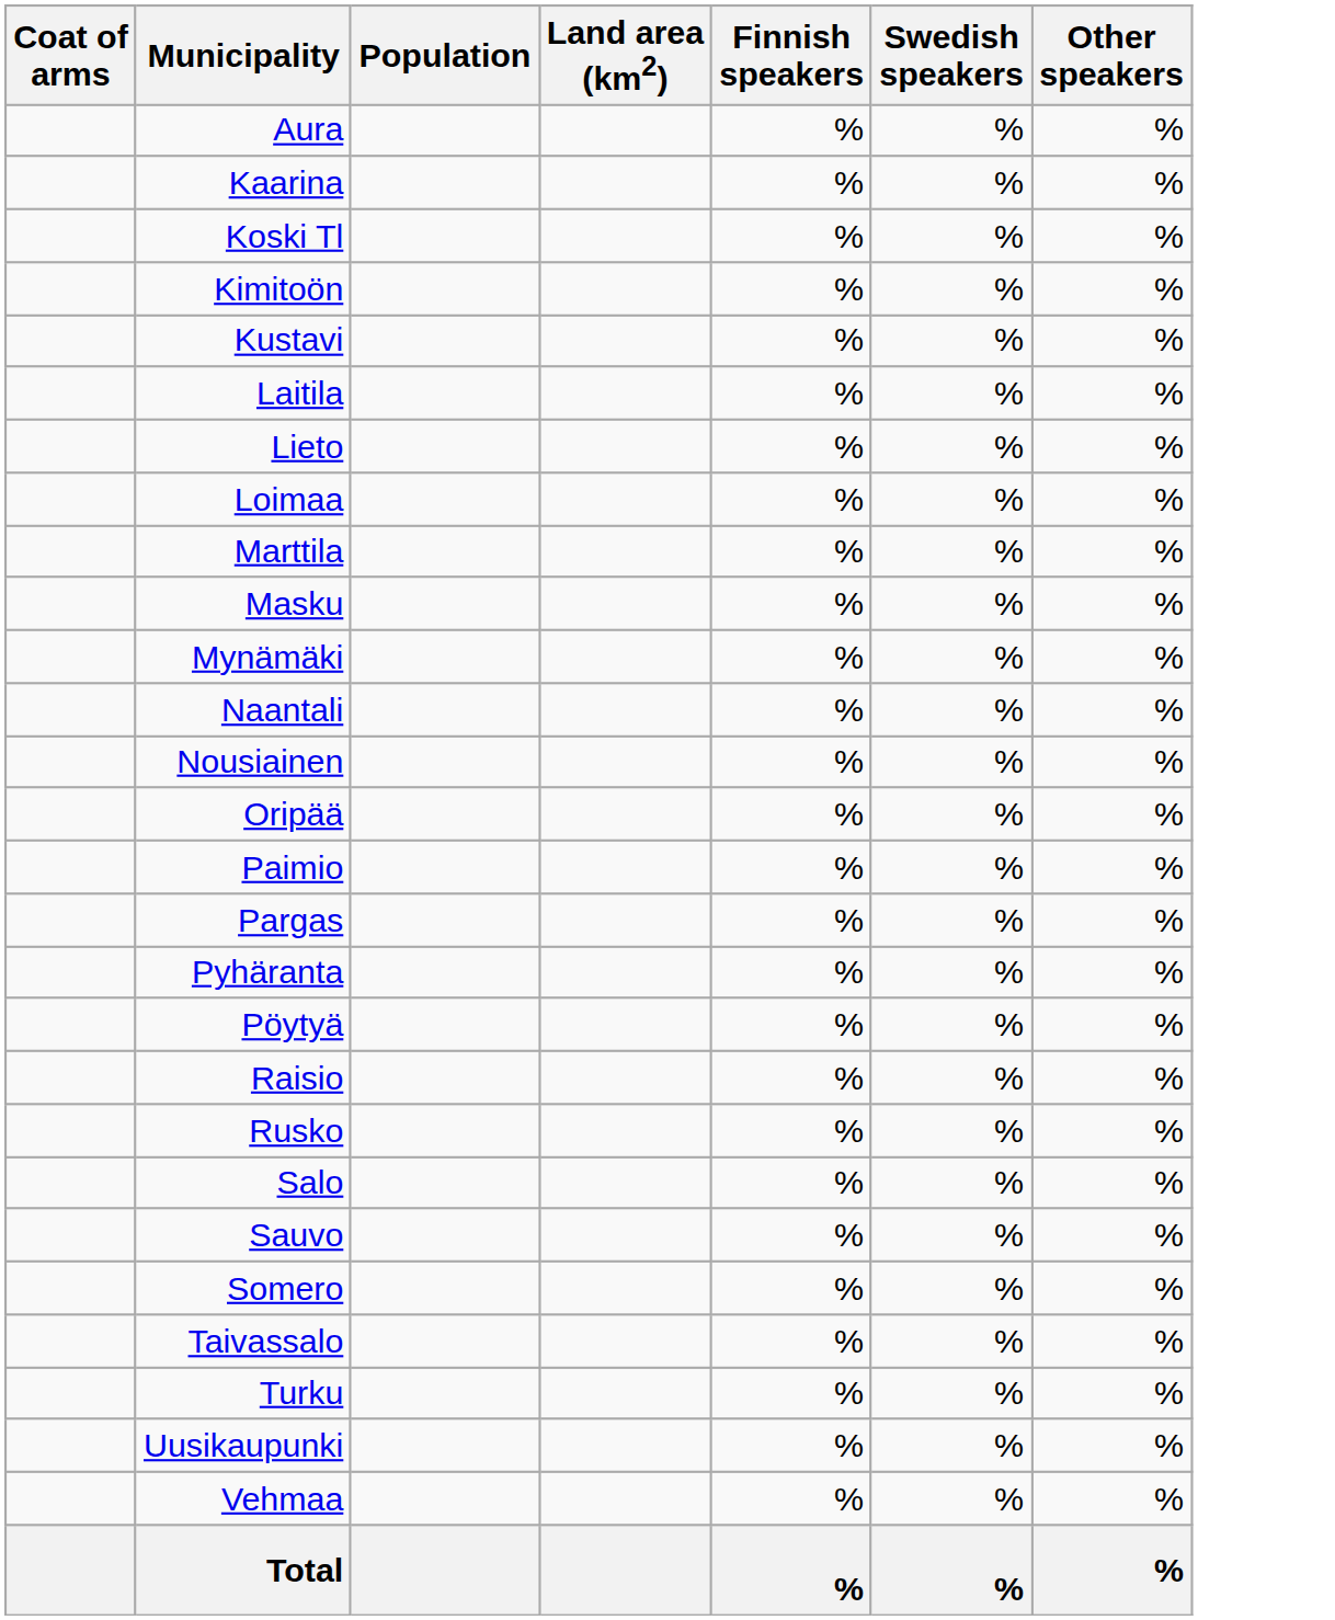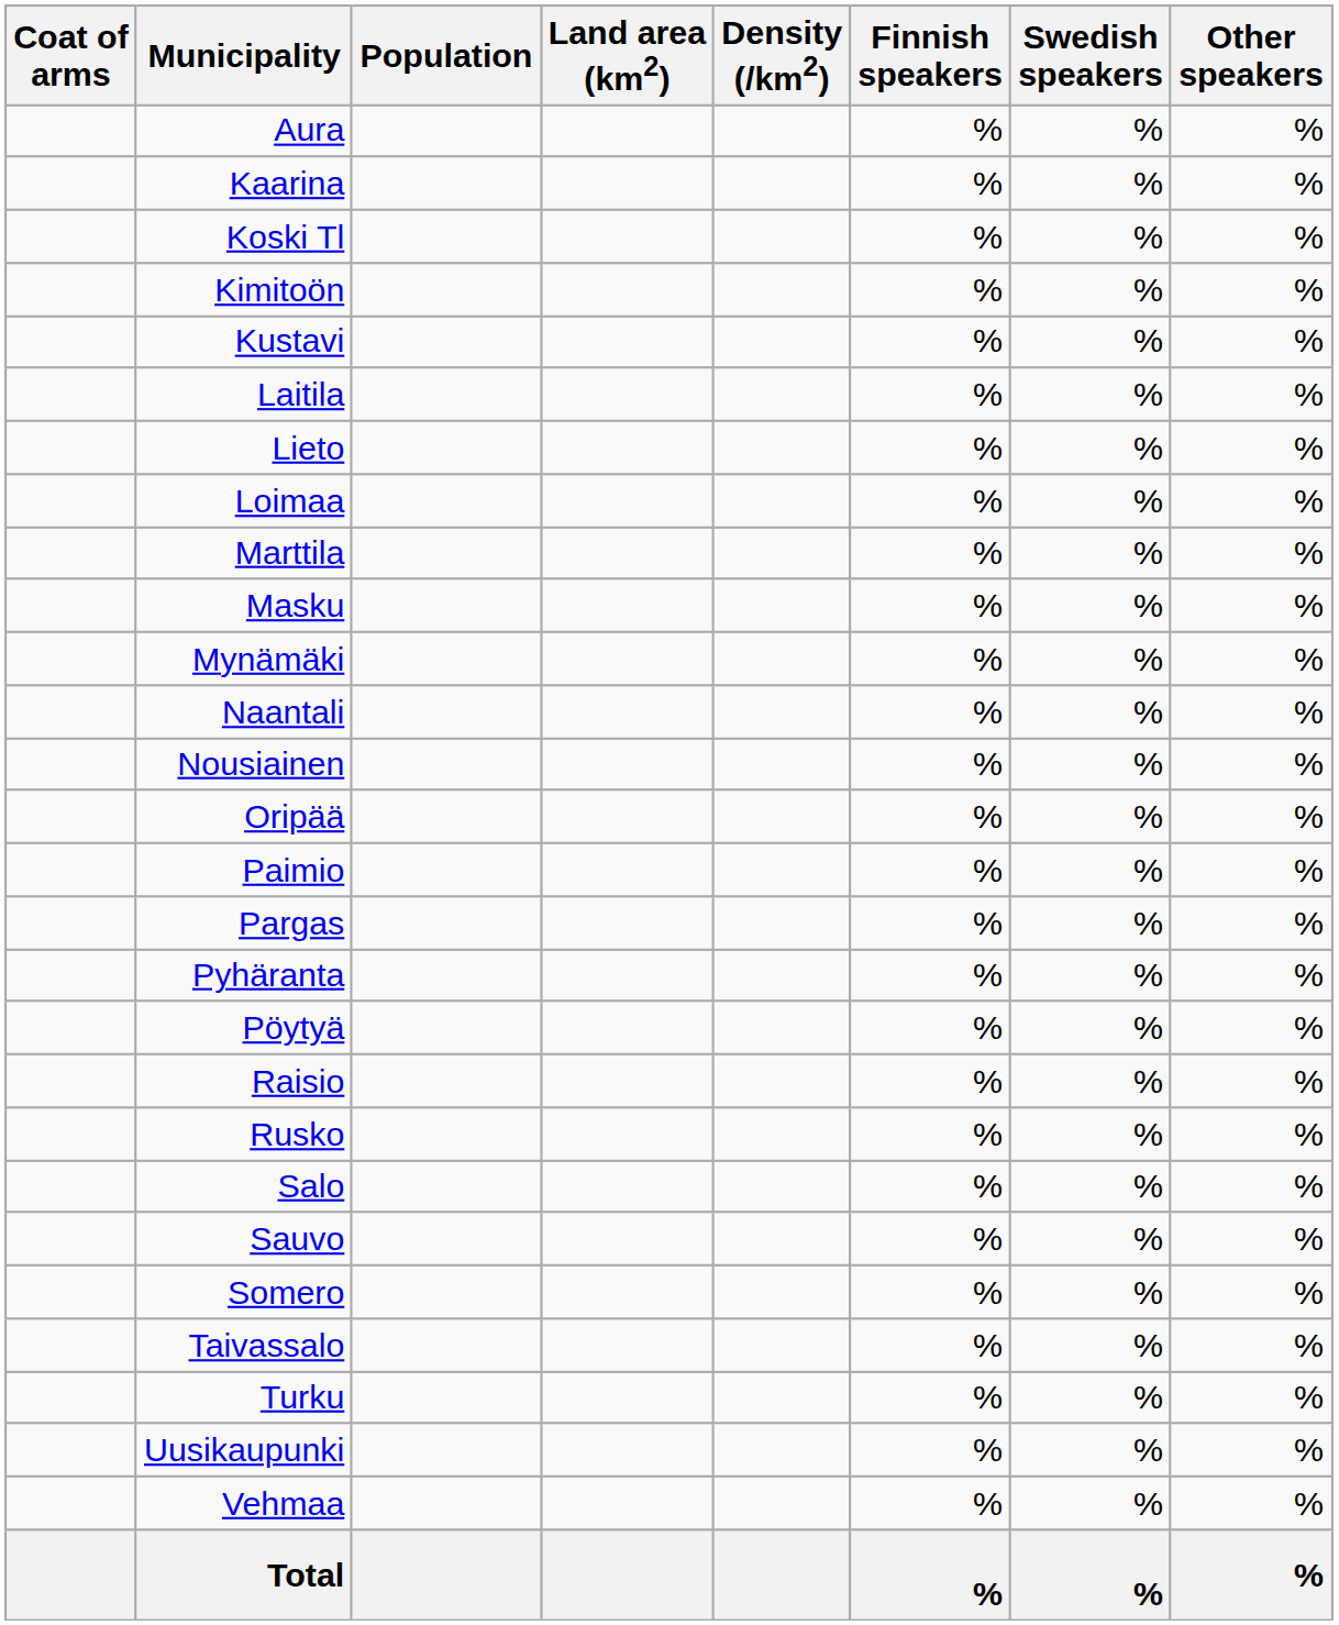 <table class="wikitable sortable" style="font-size: 90%; text-align: right; line-height: normal">
 <tr>
 <th class="unsortable">Coat of<br>arms</th>
 <th>Municipality</th>
 <th>Population</th>
 <th>Land area<br>(km<sup>2</sup>)</th>
+<th>Density<br>(/km<sup>2</sup>)</th>
 <th>Finnish<br>speakers</th>
 <th>Swedish<br>speakers</th>
 <th>Other<br>speakers</th>
 </tr>
 <tr>
 <td></td>
 <td><a href='#'>Aura</a></td>
+<td></td>
 <td></td>
 <td></td>
 <td> %</td>
 <td> %</td>
 <td> %</td>
 </tr>
 <tr>
 <td></td>
 <td><a href='#'>Kaarina</a></td>
 <td></td>
 <td></td>
+<td></td>
 <td> %</td>
 <td> %</td>
 <td> %</td>
 </tr>
 <tr>
 <td></td>
 <td><a href='#'>Koski Tl</a></td>
+<td></td>
 <td></td>
 <td></td>
 <td> %</td>
 <td> %</td>
 <td> %</td>
 </tr>
 <tr>
 <td></td>
 <td><a href='#'>Kimitoön</a></td>
 <td></td>
 <td></td>
+<td></td>
 <td> %</td>
 <td> %</td>
 <td> %</td>
 </tr>
 <tr>
 <td></td>
 <td><a href='#'>Kustavi</a></td>
+<td></td>
 <td></td>
 <td></td>
 <td> %</td>
 <td> %</td>
 <td> %</td>
 </tr>
 <tr>
 <td></td>
 <td><a href='#'>Laitila</a></td>
 <td></td>
 <td></td>
+<td></td>
 <td> %</td>
 <td> %</td>
 <td> %</td>
 </tr>
 <tr>
 <td></td>
 <td><a href='#'>Lieto</a></td>
+<td></td>
 <td></td>
 <td></td>
 <td> %</td>
 <td> %</td>
 <td> %</td>
 </tr>
 <tr>
 <td></td>
 <td><a href='#'>Loimaa</a></td>
 <td></td>
 <td></td>
+<td></td>
 <td> %</td>
 <td> %</td>
 <td> %</td>
 </tr>
 <tr>
 <td></td>
 <td><a href='#'>Marttila</a></td>
+<td></td>
 <td></td>
 <td></td>
 <td> %</td>
 <td> %</td>
 <td> %</td>
 </tr>
 <tr>
 <td></td>
 <td><a href='#'>Masku</a></td>
 <td></td>
 <td></td>
+<td></td>
 <td> %</td>
 <td> %</td>
 <td> %</td>
 </tr>
 <tr>
 <td></td>
 <td><a href='#'>Mynämäki</a></td>
+<td></td>
 <td></td>
 <td></td>
 <td> %</td>
 <td> %</td>
 <td> %</td>
 </tr>
 <tr>
 <td></td>
 <td><a href='#'>Naantali</a></td>
 <td></td>
 <td></td>
+<td></td>
 <td> %</td>
 <td> %</td>
 <td> %</td>
 </tr>
 <tr>
 <td></td>
 <td><a href='#'>Nousiainen</a></td>
+<td></td>
 <td></td>
 <td></td>
 <td> %</td>
 <td> %</td>
 <td> %</td>
 </tr>
 <tr>
 <td></td>
 <td><a href='#'>Oripää</a></td>
 <td></td>
 <td></td>
+<td></td>
 <td> %</td>
 <td> %</td>
 <td> %</td>
 </tr>
 <tr>
 <td></td>
 <td><a href='#'>Paimio</a></td>
+<td></td>
 <td></td>
 <td></td>
 <td> %</td>
 <td> %</td>
 <td> %</td>
 </tr>
 <tr>
 <td></td>
 <td><a href='#'>Pargas</a></td>
 <td></td>
 <td></td>
+<td></td>
 <td> %</td>
 <td> %</td>
 <td> %</td>
 </tr>
 <tr>
 <td></td>
 <td><a href='#'>Pyhäranta</a></td>
+<td></td>
 <td></td>
 <td></td>
 <td> %</td>
 <td> %</td>
 <td> %</td>
 </tr>
 <tr>
 <td></td>
 <td><a href='#'>Pöytyä</a></td>
 <td></td>
 <td></td>
+<td></td>
 <td> %</td>
 <td> %</td>
 <td> %</td>
 </tr>
 <tr>
 <td></td>
 <td><a href='#'>Raisio</a></td>
+<td></td>
 <td></td>
 <td></td>
 <td> %</td>
 <td> %</td>
 <td> %</td>
 </tr>
 <tr>
 <td></td>
 <td><a href='#'>Rusko</a></td>
 <td></td>
 <td></td>
+<td></td>
 <td> %</td>
 <td> %</td>
 <td> %</td>
 </tr>
 <tr>
 <td></td>
 <td><a href='#'>Salo</a></td>
+<td></td>
 <td></td>
 <td></td>
 <td> %</td>
 <td> %</td>
 <td> %</td>
 </tr>
 <tr>
 <td></td>
 <td><a href='#'>Sauvo</a></td>
 <td></td>
 <td></td>
+<td></td>
 <td> %</td>
 <td> %</td>
 <td> %</td>
 </tr>
 <tr>
 <td></td>
 <td><a href='#'>Somero</a></td>
+<td></td>
 <td></td>
 <td></td>
 <td> %</td>
 <td> %</td>
 <td> %</td>
 </tr>
 <tr>
 <td></td>
 <td><a href='#'>Taivassalo</a></td>
 <td></td>
 <td></td>
+<td></td>
 <td> %</td>
 <td> %</td>
 <td> %</td>
 </tr>
 <tr>
 <td></td>
 <td><a href='#'>Turku</a></td>
+<td></td>
 <td></td>
 <td></td>
 <td> %</td>
 <td> %</td>
 <td> %</td>
 </tr>
 <tr>
 <td></td>
 <td><a href='#'>Uusikaupunki</a></td>
 <td></td>
 <td></td>
+<td></td>
 <td> %</td>
 <td> %</td>
 <td> %</td>
 </tr>
 <tr>
 <td></td>
 <td><a href='#'>Vehmaa</a></td>
+<td></td>
 <td></td>
 <td></td>
 <td> %</td>
 <td> %</td>
 <td> %</td>
 </tr>
 <tr>
 <th></th>
 <th + style=text-align:right><strong>Total</strong></th>
 <th + style=text-align:right></th>
 <th + style=text-align:right></th>
+<th + style=text-align:right></th>
 <th !+ style=text-align:right><br> %</th>
 <th !+ style=text-align:right><br> %</th>
 <th !+ style=text-align:right> %</th>
 </tr>
 </table>
